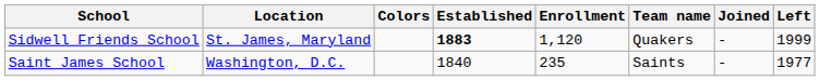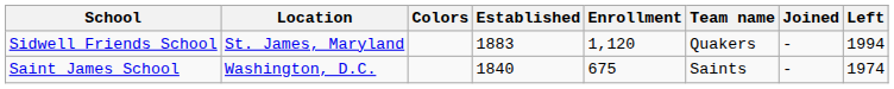 <table class="wikitable">
 <tr>
 <th>School</th>
 <th>Location</th>
 <th>Colors</th>
 <th>Established</th>
 <th>Enrollment</th>
 <th>Team name</th>
 <th>Joined</th>
 <th>Left</th>
 </tr>
 <tr>
 <td><a href='#'>Sidwell Friends School</a></td>
 <td><a href='#'>St. James, Maryland</a></td>
 <td></td>
-<td><strong>1883</strong></td>
+<td>1883</td>
 <td>1,120</td>
 <td>Quakers</td>
 <td>-</td>
-<td>1999</td>
+<td>1994</td>
 </tr>
 <tr>
 <td><a href='#'>Saint James School</a></td>
 <td><a href='#'>Washington, D.C.</a></td>
 <td></td>
 <td>1840</td>
-<td>235</td>
+<td>675</td>
 <td>Saints</td>
 <td>-</td>
-<td>1977</td>
+<td>1974</td>
 </tr>
 </table>
